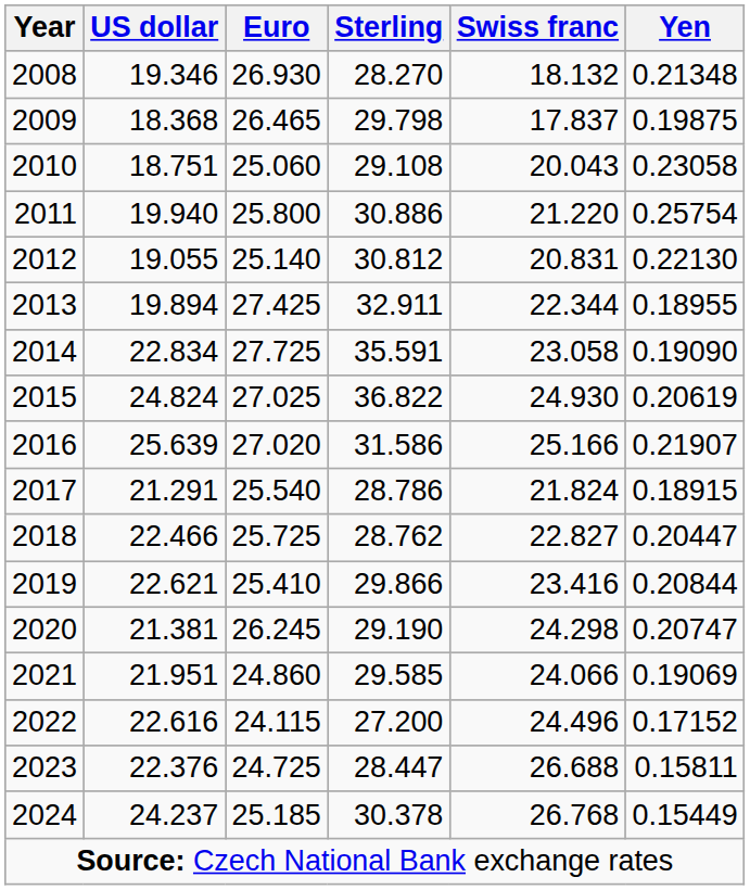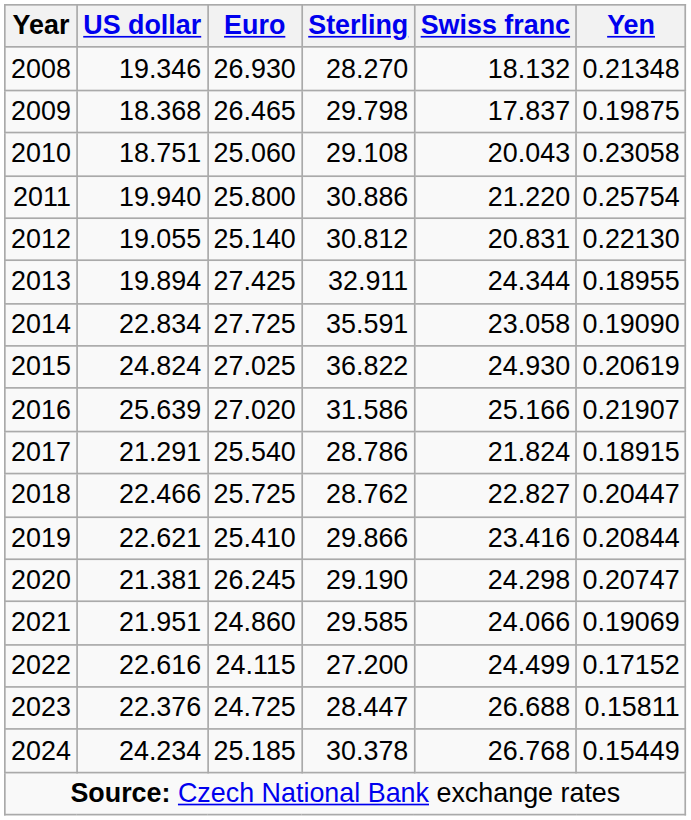 <table class="wikitable" style="text-align:right">
 <tr>
 <th>Year</th>
 <th> <a href='#'>US dollar</a></th>
 <th> <a href='#'>Euro</a></th>
 <th> <a href='#'>Sterling</a></th>
 <th> <a href='#'>Swiss franc</a></th>
 <th> <a href='#'>Yen</a></th>
 </tr>
 <tr>
 <td>2008</td>
 <td>19.346</td>
 <td>26.930</td>
 <td>28.270</td>
 <td>18.132</td>
 <td>0.21348</td>
 </tr>
 <tr>
 <td>2009</td>
 <td>18.368</td>
 <td>26.465</td>
 <td>29.798</td>
 <td>17.837</td>
 <td>0.19875</td>
 </tr>
 <tr>
 <td>2010</td>
 <td>18.751</td>
 <td>25.060</td>
 <td>29.108</td>
 <td>20.043</td>
 <td>0.23058</td>
 </tr>
 <tr>
 <td>2011</td>
 <td>19.940</td>
 <td>25.800</td>
 <td>30.886</td>
 <td>21.220</td>
 <td>0.25754</td>
 </tr>
 <tr>
 <td>2012</td>
 <td>19.055</td>
 <td>25.140</td>
 <td>30.812</td>
 <td>20.831</td>
 <td>0.22130</td>
 </tr>
 <tr>
 <td>2013</td>
 <td>19.894</td>
 <td>27.425</td>
 <td>32.911</td>
-<td>22.344</td>
+<td>24.344</td>
 <td>0.18955</td>
 </tr>
 <tr>
 <td>2014</td>
 <td>22.834</td>
 <td>27.725</td>
 <td>35.591</td>
 <td>23.058</td>
 <td>0.19090</td>
 </tr>
 <tr>
 <td>2015</td>
 <td>24.824</td>
 <td>27.025</td>
 <td>36.822</td>
 <td>24.930</td>
 <td>0.20619</td>
 </tr>
 <tr>
 <td>2016</td>
 <td>25.639</td>
 <td>27.020</td>
 <td>31.586</td>
 <td>25.166</td>
 <td>0.21907</td>
 </tr>
 <tr>
 <td>2017</td>
 <td>21.291</td>
 <td>25.540</td>
 <td>28.786</td>
 <td>21.824</td>
 <td>0.18915</td>
 </tr>
 <tr>
 <td>2018</td>
 <td>22.466</td>
 <td>25.725</td>
 <td>28.762</td>
 <td>22.827</td>
 <td>0.20447</td>
 </tr>
 <tr>
 <td>2019</td>
 <td>22.621</td>
 <td>25.410</td>
 <td>29.866</td>
 <td>23.416</td>
 <td>0.20844</td>
 </tr>
 <tr>
 <td>2020</td>
 <td>21.381</td>
 <td>26.245</td>
 <td>29.190</td>
 <td>24.298</td>
 <td>0.20747</td>
 </tr>
 <tr>
 <td>2021</td>
 <td>21.951</td>
 <td>24.860</td>
 <td>29.585</td>
 <td>24.066</td>
 <td>0.19069</td>
 </tr>
 <tr>
 <td>2022</td>
 <td>22.616</td>
 <td>24.115</td>
 <td>27.200</td>
-<td>24.496</td>
+<td>24.499</td>
 <td>0.17152</td>
 </tr>
 <tr>
 <td>2023</td>
 <td>22.376</td>
 <td>24.725</td>
 <td>28.447</td>
 <td>26.688</td>
 <td>0.15811</td>
 </tr>
 <tr>
 <td>2024</td>
-<td>24.237</td>
+<td>24.234</td>
 <td>25.185</td>
 <td>30.378</td>
 <td>26.768</td>
 <td>0.15449</td>
 </tr>
 <tr>
 <td colspan="6" style="text-align: center;"><strong>Source:</strong> <a href='#'>Czech National Bank</a> exchange rates</td>
 </tr>
 </table>
